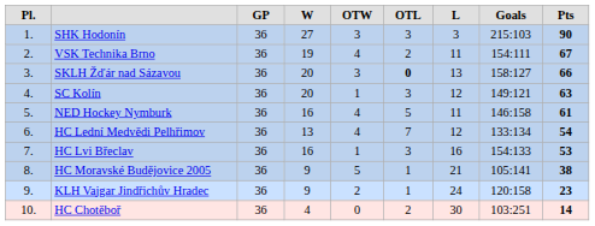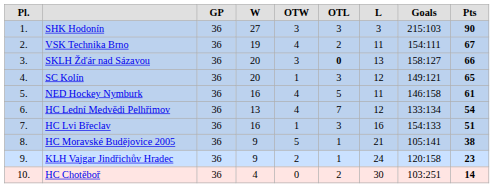 <table class="wikitable" style="width:60%; text-align: center">
 <tr style="font-weight:bold; background-color:#e0e0e0">
 <td width="5%">Pl.</td>
 <td width="20%"></td>
 <td width="5%">GP</td>
 <td width="5%">W</td>
 <td width="5%">OTW</td>
 <td width="5%">OTL</td>
 <td width="5%">L</td>
 <td width="5%">Goals</td>
 <td width="5%">Pts</td>
 </tr>
 <tr style="background-color:#BCD2EE">
 <td>1.</td>
 <td style="text-align: left"><a href='#'>SHK Hodonín</a></td>
 <td>36</td>
 <td>27</td>
 <td>3</td>
 <td>3</td>
 <td>3</td>
 <td>215:103</td>
 <td><strong>90</strong></td>
 </tr>
 <tr style="background-color:#BCD2EE">
 <td>2.</td>
 <td style="text-align: left"><a href='#'>VSK Technika Brno</a></td>
 <td>36</td>
 <td>19</td>
 <td>4</td>
 <td>2</td>
 <td>11</td>
 <td>154:111</td>
 <td><strong>67</strong></td>
 </tr>
 <tr style="background-color:#BCD2EE">
 <td>3.</td>
 <td style="text-align: left"><a href='#'>SKLH Žďár nad Sázavou</a></td>
 <td>36</td>
 <td>20</td>
 <td>3</td>
 <td><strong>0</strong></td>
 <td>13</td>
 <td>158:127</td>
 <td><strong>66</strong></td>
 </tr>
 <tr style="background-color:#BCD2EE">
 <td>4.</td>
 <td style="text-align: left"><a href='#'>SC Kolín</a></td>
 <td>36</td>
 <td>20</td>
 <td>1</td>
 <td>3</td>
 <td>12</td>
 <td>149:121</td>
-<td><strong>63</strong></td>
+<td><strong>65</strong></td>
 </tr>
 <tr style="background-color:#BCD2EE">
 <td>5.</td>
 <td style="text-align: left"><a href='#'>NED Hockey Nymburk</a></td>
 <td>36</td>
 <td>16</td>
 <td>4</td>
 <td>5</td>
 <td>11</td>
 <td>146:158</td>
 <td><strong>61</strong></td>
 </tr>
 <tr style="background-color:#BCD2EE">
 <td>6.</td>
 <td style="text-align: left"><a href='#'>HC Lední Medvědi Pelhřimov</a></td>
 <td>36</td>
 <td>13</td>
 <td>4</td>
 <td>7</td>
 <td>12</td>
 <td>133:134</td>
 <td><strong>54</strong></td>
 </tr>
 <tr style="background-color:#BCD2EE">
 <td>7.</td>
 <td style="text-align: left"><a href='#'>HC Lvi Břeclav</a></td>
 <td>36</td>
 <td>16</td>
 <td>1</td>
 <td>3</td>
 <td>16</td>
 <td>154:133</td>
-<td><strong>53</strong></td>
+<td><strong>51</strong></td>
 </tr>
 <tr style="background-color:#BCD2EE">
 <td>8.</td>
 <td style="text-align: left"><a href='#'>HC Moravské Budějovice 2005</a></td>
 <td>36</td>
 <td>9</td>
 <td>5</td>
 <td>1</td>
 <td>21</td>
 <td>105:141</td>
 <td><strong>38</strong></td>
 </tr>
 <tr style="background-color:#CAE1FF">
 <td>9.</td>
 <td style="text-align: left"><a href='#'>KLH Vajgar Jindřichův Hradec</a></td>
 <td>36</td>
 <td>9</td>
 <td>2</td>
 <td>1</td>
 <td>24</td>
 <td>120:158</td>
 <td><strong>23</strong></td>
 </tr>
 <tr style="background-color:#ffe5e3">
 <td>10.</td>
 <td style="text-align: left"><a href='#'>HC Chotěboř</a></td>
 <td>36</td>
 <td>4</td>
 <td>0</td>
 <td>2</td>
 <td>30</td>
 <td>103:251</td>
 <td><strong>14</strong></td>
 </tr>
 </table>
